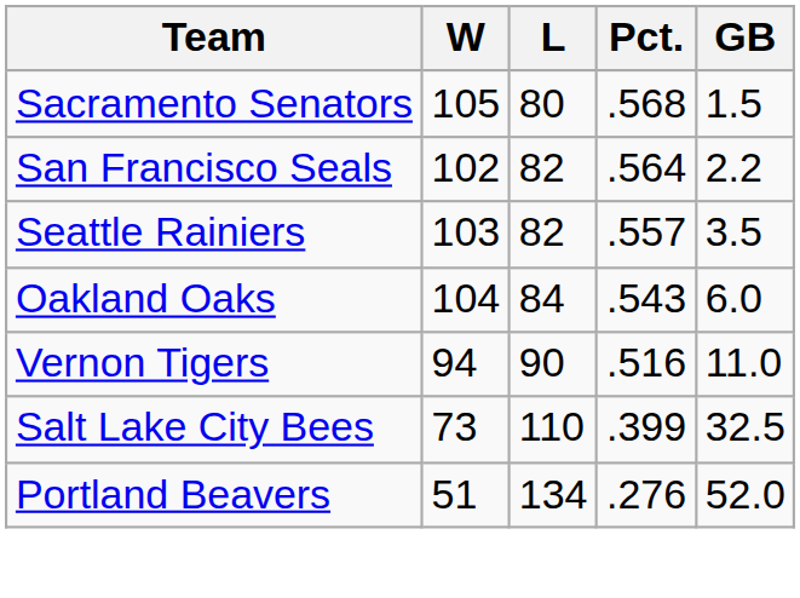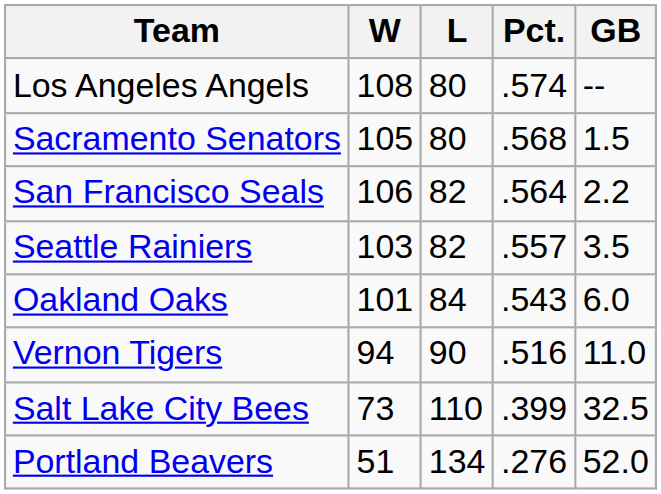 <table class="wikitable">
 <tr>
 <th>Team</th>
 <th>W</th>
 <th>L</th>
 <th>Pct.</th>
 <th>GB</th>
+</tr>
+<tr>
+<td>Los Angeles Angels</td>
+<td>108</td>
+<td>80</td>
+<td>.574</td>
+<td>--</td>
 </tr>
 <tr>
 <td><a href='#'>Sacramento Senators</a></td>
 <td>105</td>
 <td>80</td>
 <td>.568</td>
 <td>1.5</td>
 </tr>
 <tr>
 <td><a href='#'>San Francisco Seals</a></td>
-<td>102</td>
+<td>106</td>
 <td>82</td>
 <td>.564</td>
 <td>2.2</td>
 </tr>
 <tr>
 <td><a href='#'>Seattle Rainiers</a></td>
 <td>103</td>
 <td>82</td>
 <td>.557</td>
 <td>3.5</td>
 </tr>
 <tr>
 <td><a href='#'>Oakland Oaks</a></td>
-<td>104</td>
+<td>101</td>
 <td>84</td>
 <td>.543</td>
 <td>6.0</td>
 </tr>
 <tr>
 <td><a href='#'>Vernon Tigers</a></td>
 <td>94</td>
 <td>90</td>
 <td>.516</td>
 <td>11.0</td>
 </tr>
 <tr>
 <td><a href='#'>Salt Lake City Bees</a></td>
 <td>73</td>
 <td>110</td>
 <td>.399</td>
 <td>32.5</td>
 </tr>
 <tr>
 <td><a href='#'>Portland Beavers</a></td>
 <td>51</td>
 <td>134</td>
 <td>.276</td>
 <td>52.0</td>
 </tr>
 </table>
